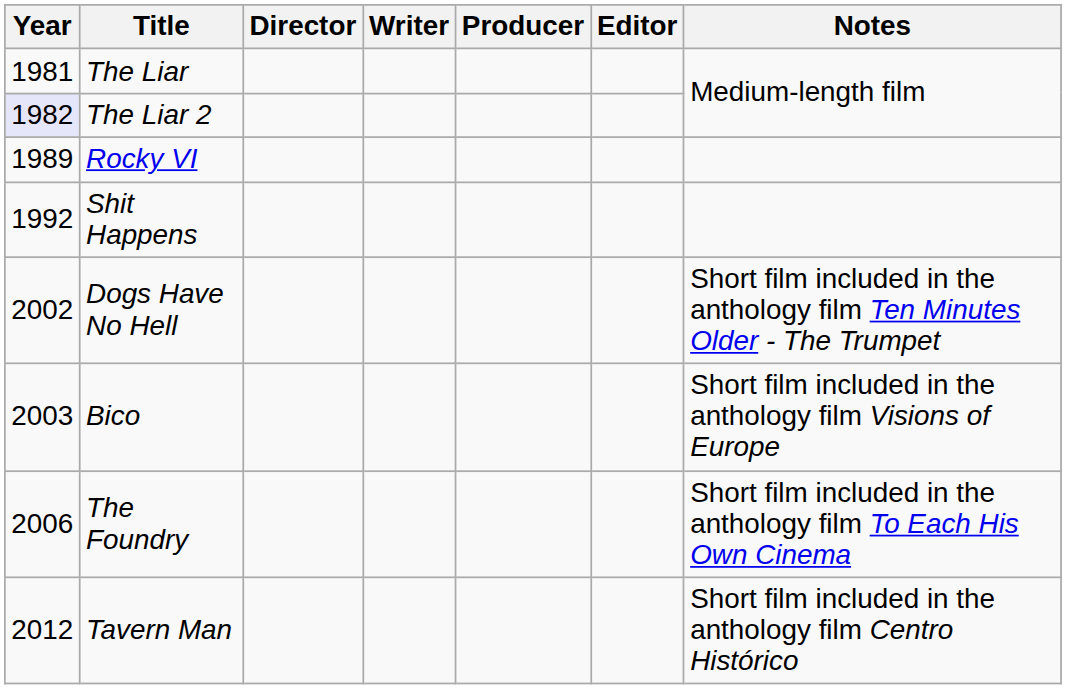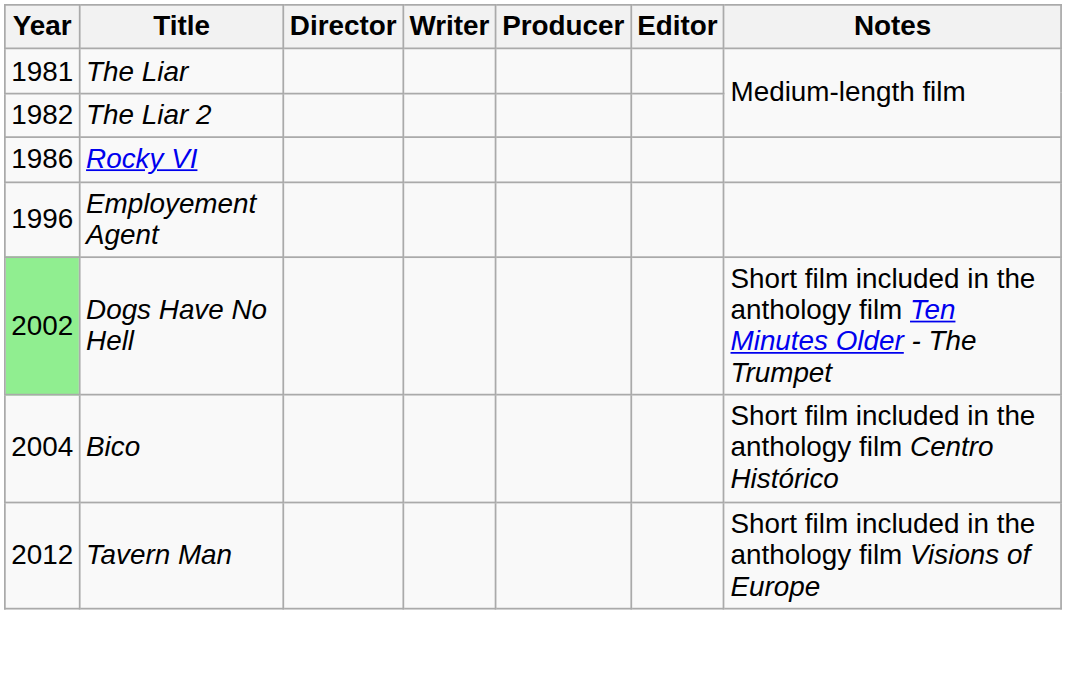 <table class="wikitable sortable">
 <tr>
 <th>Year</th>
 <th>Title</th>
 <th>Director</th>
 <th>Writer</th>
 <th>Producer</th>
 <th>Editor</th>
 <th>Notes</th>
 </tr>
 <tr>
 <td>1981</td>
 <td><em>The Liar</em></td>
 <td></td>
 <td></td>
 <td></td>
 <td></td>
 <td rowspan=2>Medium-length film</td>
 </tr>
 <tr>
-<td style="background: lavender;">1982</td>
+<td>1982</td>
 <td><em>The Liar 2</em></td>
 <td></td>
 <td></td>
 <td></td>
 <td></td>
 </tr>
 <tr>
-<td>1989</td>
+<td>1986</td>
 <td><em><a href='#'>Rocky VI</a></em></td>
 <td></td>
 <td></td>
 <td></td>
 <td></td>
 <td></td>
 </tr>
 <tr>
-<td>1992</td>
-<td><em>Shit Happens</em></td>
+<td>1996</td>
+<td><em>Employement Agent</em></td>
 <td></td>
 <td></td>
 <td></td>
 <td></td>
 <td></td>
 </tr>
 <tr>
-<td>2002</td>
+<td style="background: lightgreen;">2002</td>
 <td><em>Dogs Have No Hell</em></td>
 <td></td>
 <td></td>
 <td></td>
 <td></td>
 <td>Short film included in the anthology film <em><a href='#'>Ten Minutes Older</a> - The Trumpet</em></td>
 </tr>
 <tr>
-<td>2003</td>
+<td>2004</td>
 <td><em>Bico</em></td>
 <td></td>
 <td></td>
 <td></td>
 <td></td>
-<td>Short film included in the anthology film  <em>Visions of Europe</em></td>
-</tr>
-<tr>
-<td>2006</td>
-<td><em>The Foundry</em></td>
-<td></td>
-<td></td>
-<td></td>
-<td></td>
-<td>Short film included in the anthology film <em><a href='#'>To Each His Own Cinema</a></em></td>
+<td>Short film included in the anthology film  <em>Centro Histórico</em></td>
 </tr>
 <tr>
 <td>2012</td>
 <td><em>Tavern Man</em></td>
 <td></td>
 <td></td>
 <td></td>
 <td></td>
-<td>Short film included in the anthology film  <em>Centro Histórico</em></td>
+<td>Short film included in the anthology film  <em>Visions of Europe</em></td>
 </tr>
 </table>
